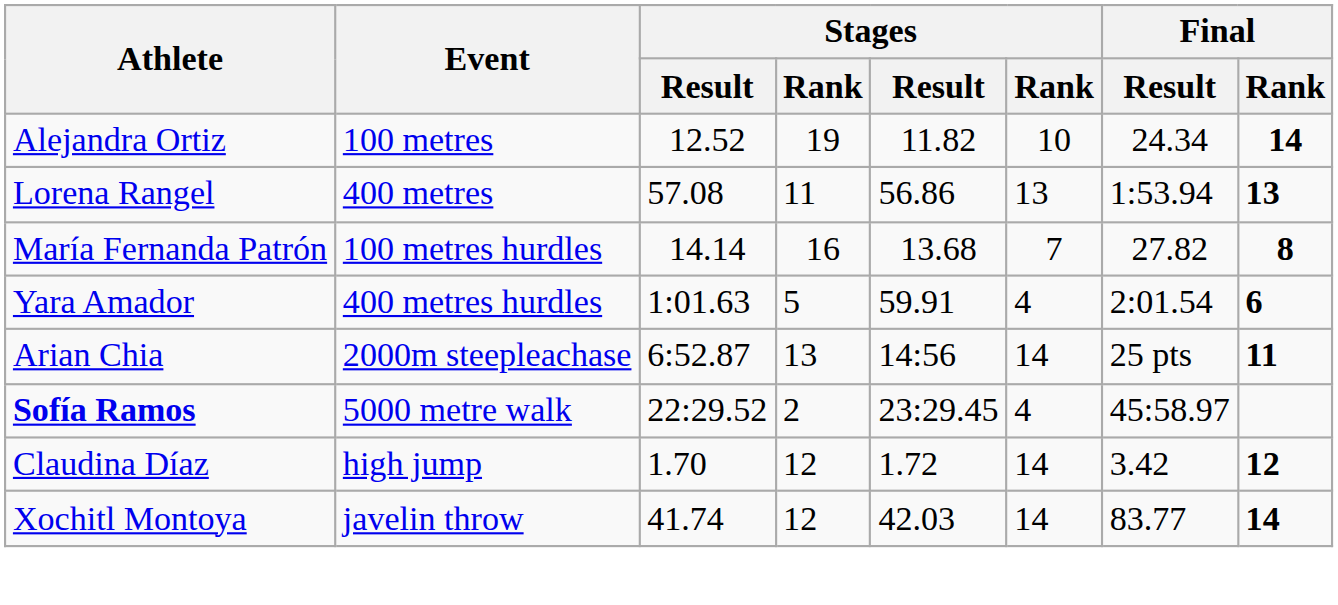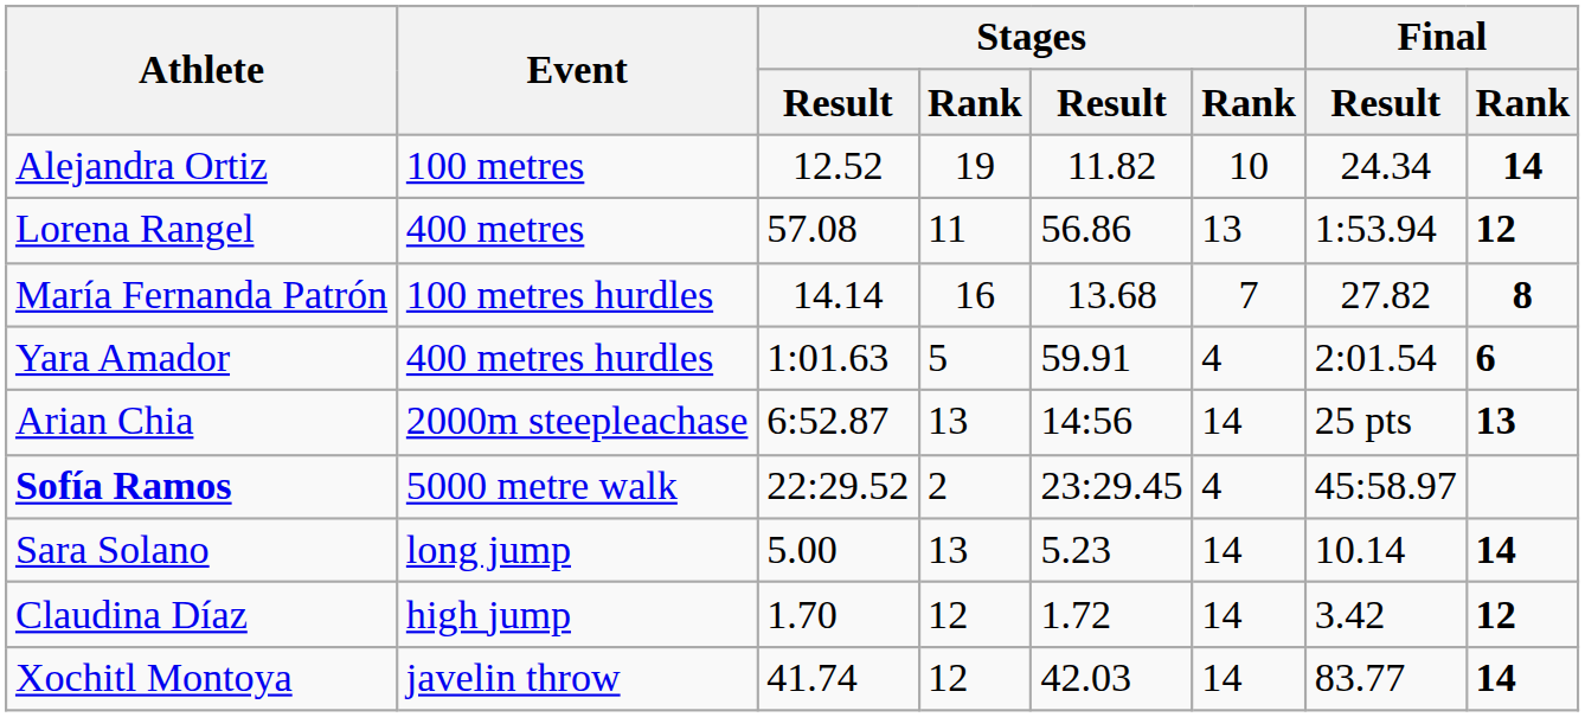 <table class="wikitable">
 <tr>
 <th rowspan="2">Athlete</th>
 <th rowspan="2">Event</th>
 <th colspan="4">Stages</th>
 <th colspan="2">Final</th>
 </tr>
 <tr>
 <th>Result</th>
 <th>Rank</th>
 <th>Result</th>
 <th>Rank</th>
 <th>Result</th>
 <th>Rank</th>
 </tr>
 <tr align="center">
 <td align="left"><a href='#'>Alejandra Ortiz</a></td>
 <td align="left"><a href='#'>100 metres</a></td>
 <td>12.52</td>
 <td>19</td>
 <td>11.82</td>
 <td>10</td>
 <td>24.34</td>
 <td><strong>14</strong></td>
 </tr>
 <tr>
 <td><a href='#'>Lorena Rangel</a></td>
 <td><a href='#'>400 metres</a></td>
 <td>57.08</td>
 <td>11</td>
 <td>56.86</td>
 <td>13</td>
 <td>1:53.94</td>
-<td><strong>13</strong></td>
+<td><strong>12</strong></td>
 </tr>
 <tr align="center">
 <td align="left"><a href='#'>María Fernanda Patrón</a></td>
 <td align="left"><a href='#'>100 metres hurdles</a></td>
 <td>14.14</td>
 <td>16</td>
 <td>13.68</td>
 <td>7</td>
 <td>27.82</td>
 <td><strong>8</strong></td>
 </tr>
 <tr>
 <td><a href='#'>Yara Amador</a></td>
 <td><a href='#'>400 metres hurdles</a></td>
 <td>1:01.63</td>
 <td>5</td>
 <td>59.91</td>
 <td>4</td>
 <td>2:01.54</td>
 <td><strong>6</strong></td>
 </tr>
 <tr>
 <td><a href='#'>Arian Chia</a></td>
 <td><a href='#'>2000m steepleachase</a></td>
 <td>6:52.87</td>
 <td>13</td>
 <td>14:56</td>
 <td>14</td>
 <td>25 pts</td>
-<td><strong>11</strong></td>
+<td><strong>13</strong></td>
 </tr>
 <tr>
 <td><strong><a href='#'>Sofía Ramos</a></strong></td>
 <td><a href='#'>5000 metre walk</a></td>
 <td>22:29.52</td>
 <td>2</td>
 <td>23:29.45</td>
 <td>4</td>
 <td>45:58.97</td>
 <td><strong></strong></td>
+</tr>
+<tr>
+<td><a href='#'>Sara Solano</a></td>
+<td><a href='#'>long jump</a></td>
+<td>5.00</td>
+<td>13</td>
+<td>5.23</td>
+<td>14</td>
+<td>10.14</td>
+<td><strong>14</strong></td>
 </tr>
 <tr>
 <td><a href='#'>Claudina Díaz</a></td>
 <td><a href='#'>high jump</a></td>
 <td>1.70</td>
 <td>12</td>
 <td>1.72</td>
 <td>14</td>
 <td>3.42</td>
 <td><strong>12</strong></td>
 </tr>
 <tr>
 <td><a href='#'>Xochitl Montoya</a></td>
 <td><a href='#'>javelin throw</a></td>
 <td>41.74</td>
 <td>12</td>
 <td>42.03</td>
 <td>14</td>
 <td>83.77</td>
 <td><strong>14</strong></td>
 </tr>
 </table>
